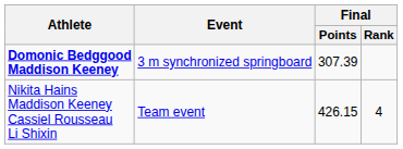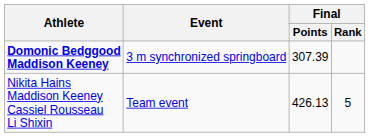 <table class="wikitable" style="text-align:center; font-size:90%;">
 <tr>
 <th rowspan=2>Athlete</th>
 <th rowspan=2>Event</th>
 <th colspan=2>Final</th>
 </tr>
 <tr style="font-size:95%">
 <th>Points</th>
 <th>Rank</th>
 </tr>
 <tr>
 <td align=left><strong><a href='#'>Domonic Bedggood</a><br> <a href='#'>Maddison Keeney</a></strong></td>
 <td align=left><a href='#'>3 m synchronized springboard</a></td>
 <td>307.39</td>
 <td></td>
 </tr>
 <tr>
 <td align=left><a href='#'>Nikita Hains</a><br> <a href='#'>Maddison Keeney</a><br> <a href='#'>Cassiel Rousseau</a><br> <a href='#'>Li Shixin</a></td>
 <td align=left><a href='#'>Team event</a></td>
-<td>426.15</td>
-<td>4</td>
+<td>426.13</td>
+<td>5</td>
 </tr>
 </table>
